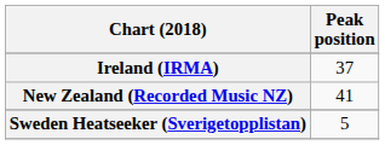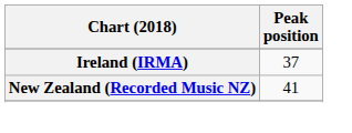 <table class="wikitable sortable plainrowheaders" style="text-align:center">
 <tr>
 <th>Chart (2018)</th>
 <th>Peak<br>position</th>
 </tr>
 <tr>
 </tr>
 <tr>
 </tr>
 <tr>
 <th scope="row">Ireland (<a href='#'>IRMA</a>)</th>
 <td>37</td>
 </tr>
 <tr>
 <th scope="row">New Zealand (<a href='#'>Recorded Music NZ</a>)</th>
 <td>41</td>
 </tr>
 <tr>
 </tr>
 <tr>
-<th scope="row">Sweden Heatseeker (<a href='#'>Sverigetopplistan</a>)</th>
-<td>5</td>
-</tr>
-<tr>
 </tr>
 <tr>
 </tr>
 </table>
